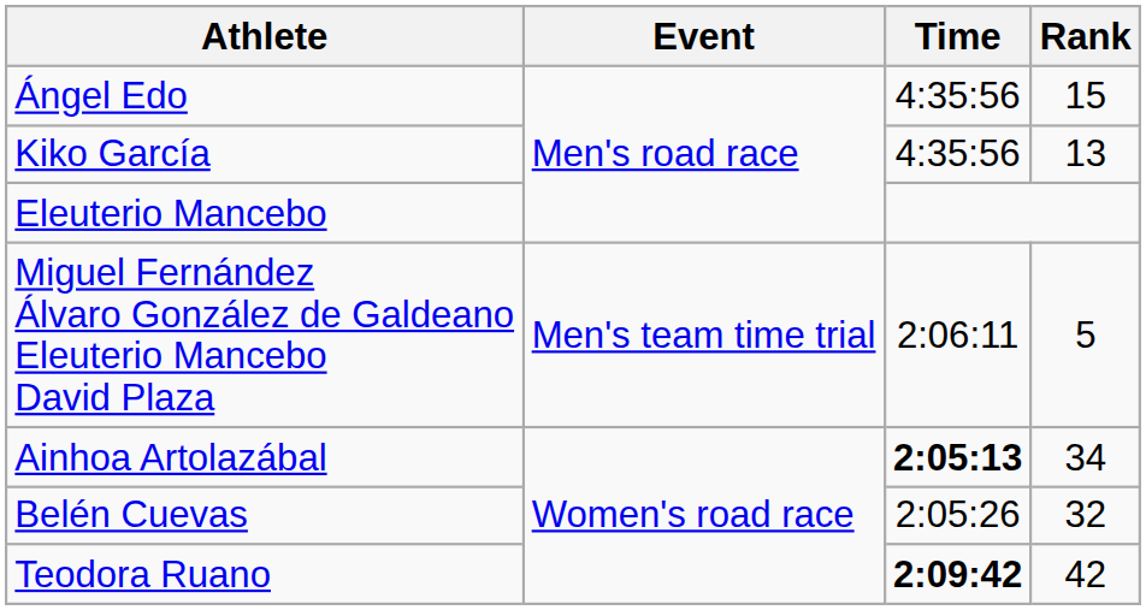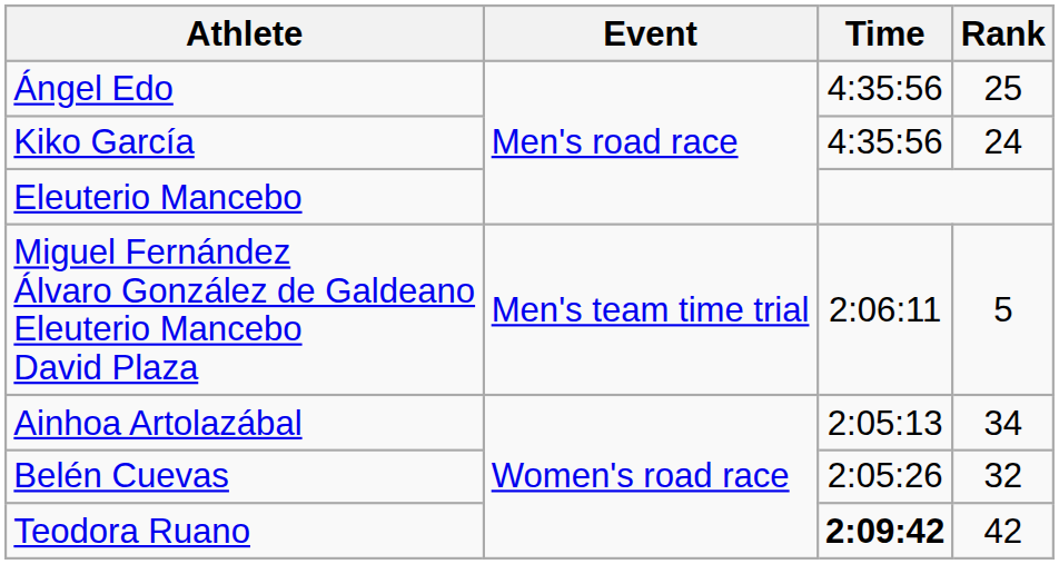 <table class=wikitable style=font-size:90%;text-align:center>
 <tr>
 <th>Athlete</th>
 <th>Event</th>
 <th>Time</th>
 <th>Rank</th>
 </tr>
 <tr align=center>
 <td align=left><a href='#'>Ángel Edo</a></td>
 <td align=left rowspan=3><a href='#'>Men's road race</a></td>
 <td>4:35:56</td>
-<td>15</td>
+<td>25</td>
 </tr>
 <tr align=center>
 <td align=left><a href='#'>Kiko García</a></td>
 <td>4:35:56</td>
-<td>13</td>
+<td>24</td>
 </tr>
 <tr align=center>
 <td align=left><a href='#'>Eleuterio Mancebo</a></td>
 <td colspan=2></td>
 </tr>
 <tr align=center>
 <td align=left><a href='#'>Miguel Fernández</a><br><a href='#'>Álvaro González de Galdeano</a><br><a href='#'>Eleuterio Mancebo</a><br><a href='#'>David Plaza</a></td>
 <td align=left><a href='#'>Men's team time trial</a></td>
 <td>2:06:11</td>
 <td>5</td>
 </tr>
 <tr align=center>
 <td align=left><a href='#'>Ainhoa Artolazábal</a></td>
 <td align=left rowspan=3><a href='#'>Women's road race</a></td>
-<td><strong>2:05:13</strong></td>
+<td>2:05:13</td>
 <td>34</td>
 </tr>
 <tr align=center>
 <td align=left><a href='#'>Belén Cuevas</a></td>
 <td>2:05:26</td>
 <td>32</td>
 </tr>
 <tr align=center>
 <td align=left><a href='#'>Teodora Ruano</a></td>
 <td><strong>2:09:42</strong></td>
 <td>42</td>
 </tr>
 </table>
